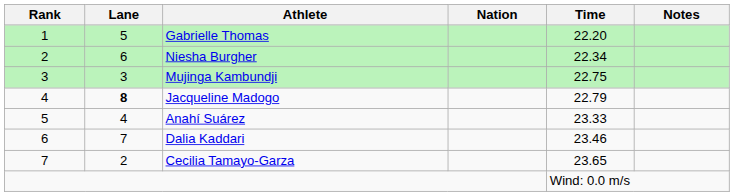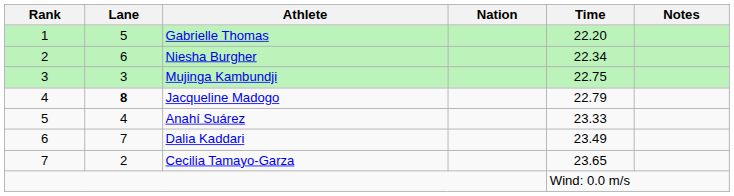 <table class="wikitable sortable" style="text-align:center;width: 70%;">
 <tr>
 <th>Rank</th>
 <th>Lane</th>
 <th>Athlete</th>
 <th>Nation</th>
 <th>Time</th>
 <th>Notes</th>
 </tr>
 <tr bgcolor=bbf3bb>
 <td>1</td>
 <td>5</td>
 <td align=left><a href='#'>Gabrielle Thomas</a></td>
 <td align=left></td>
 <td>22.20</td>
 <td></td>
 </tr>
 <tr bgcolor=bbf3bb>
 <td>2</td>
 <td>6</td>
 <td align=left><a href='#'>Niesha Burgher</a></td>
 <td align=left></td>
 <td>22.34</td>
 <td></td>
 </tr>
 <tr bgcolor=bbf3bb>
 <td>3</td>
 <td>3</td>
 <td align=left><a href='#'>Mujinga Kambundji</a></td>
 <td align=left></td>
 <td>22.75</td>
 <td></td>
 </tr>
 <tr>
 <td>4</td>
 <td><strong>8</strong></td>
 <td align=left><a href='#'>Jacqueline Madogo</a></td>
 <td align=left></td>
 <td>22.79</td>
 <td></td>
 </tr>
 <tr>
 <td>5</td>
 <td>4</td>
 <td align=left><a href='#'>Anahí Suárez</a></td>
 <td align=left></td>
 <td>23.33</td>
 <td></td>
 </tr>
 <tr>
 <td>6</td>
 <td>7</td>
 <td align=left><a href='#'>Dalia Kaddari</a></td>
 <td align=left></td>
-<td>23.46</td>
+<td>23.49</td>
 <td></td>
 </tr>
 <tr>
 <td>7</td>
 <td>2</td>
 <td align=left><a href='#'>Cecilia Tamayo-Garza</a></td>
 <td align=left></td>
 <td>23.65</td>
 <td></td>
 </tr>
 <tr class="sortbottom">
 <td colspan="4"></td>
 <td colspan="2" style="text-align:left;">Wind: 0.0 m/s</td>
 </tr>
 </table>
